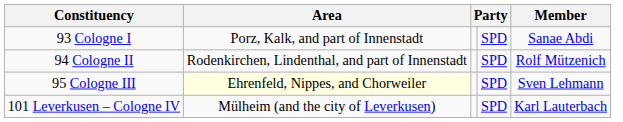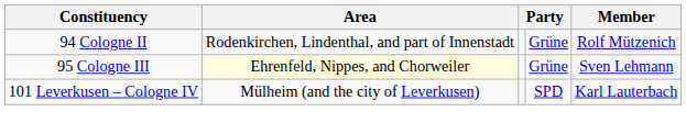 <table class="wikitable" style="text-align:center">
 <tr>
 <th>Constituency</th>
 <th>Area</th>
 <th colspan=2>Party</th>
 <th>Member</th>
 </tr>
 <tr>
-<td>93 <a href='#'>Cologne I</a></td>
-<td>Porz, Kalk, and part of Innenstadt</td>
-<td bgcolor=></td>
-<td><a href='#'>SPD</a></td>
-<td><a href='#'>Sanae Abdi</a></td>
-</tr>
-<tr>
 <td>94 <a href='#'>Cologne II</a></td>
 <td>Rodenkirchen, Lindenthal, and part of Innenstadt</td>
 <td bgcolor=></td>
-<td><a href='#'>SPD</a></td>
+<td><a href='#'>Grüne</a></td>
 <td><a href='#'>Rolf Mützenich</a></td>
 </tr>
 <tr>
 <td>95 <a href='#'>Cologne III</a></td>
 <td style="background: lightyellow;">Ehrenfeld, Nippes, and Chorweiler</td>
 <td bgcolor=></td>
-<td><a href='#'>SPD</a></td>
+<td><a href='#'>Grüne</a></td>
 <td><a href='#'>Sven Lehmann</a></td>
 </tr>
 <tr>
 <td>101 <a href='#'>Leverkusen – Cologne IV</a></td>
 <td>Mülheim (and the city of <a href='#'>Leverkusen</a>)</td>
 <td bgcolor=></td>
 <td><a href='#'>SPD</a></td>
 <td><a href='#'>Karl Lauterbach</a></td>
 </tr>
 </table>
